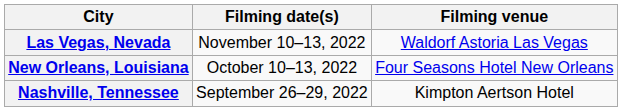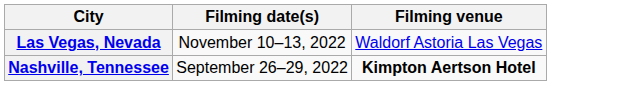 <table class="wikitable sortable" style=" text-align:center">
 <tr>
 <th scope="col">City</th>
 <th scope="col">Filming date(s)</th>
 <th scope="col" class="unsortable">Filming venue</th>
 </tr>
 <tr>
 <th scope="row"><a href='#'>Las Vegas, Nevada</a></th>
 <td>November 10–13, 2022</td>
 <td><a href='#'>Waldorf Astoria Las Vegas</a></td>
 </tr>
 <tr>
-<th scope="row"><a href='#'>New Orleans, Louisiana</a></th>
-<td>October 10–13, 2022</td>
-<td><a href='#'>Four Seasons Hotel New Orleans</a></td>
-</tr>
-<tr>
 <th scope="row"><a href='#'>Nashville, Tennessee</a></th>
 <td>September 26–29, 2022</td>
-<td>Kimpton Aertson Hotel</td>
+<td><strong>Kimpton Aertson Hotel</strong></td>
 </tr>
 </table>
